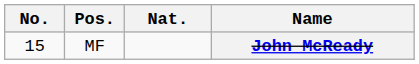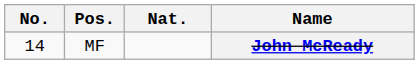 <table class="wikitable plainrowheaders" style="text-align:center">
 <tr>
 <th width=40>No.</th>
 <th width=40>Pos.</th>
 <th width=60>Nat.</th>
 <th width=150 scope=col>Name</th>
 </tr>
 <tr>
-<td>15</td>
+<td>14</td>
 <td>MF</td>
 <td align=left></td>
 <th scope=row><s><a href='#'>John McReady</a></s> </th>
 </tr>
 </table>
